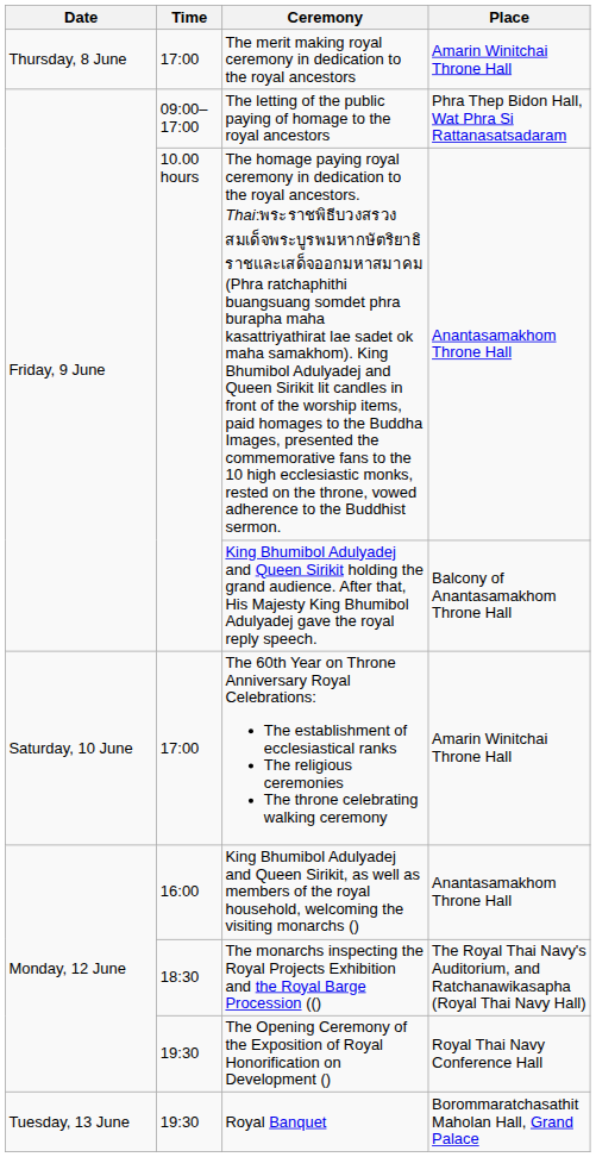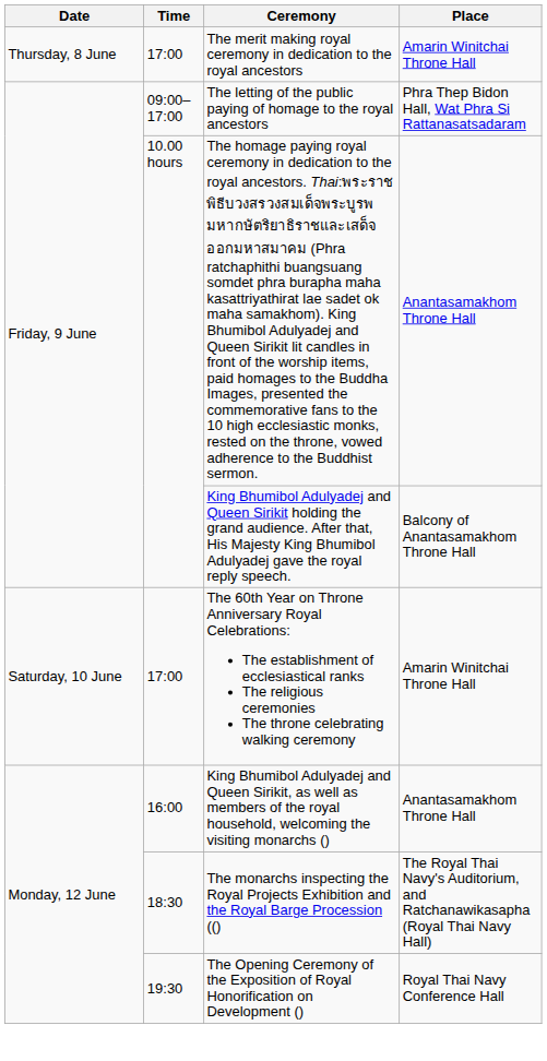 <table class="wikitable">
 <tr>
 <th width="150px">Date</th>
 <th width="60px">Time</th>
 <th>Ceremony</th>
 <th>Place</th>
 </tr>
 <tr>
 <td>Thursday, 8 June</td>
 <td>17:00</td>
 <td>The merit making royal ceremony in dedication to the royal ancestors</td>
 <td><a href='#'>Amarin Winitchai Throne Hall</a></td>
 </tr>
 <tr>
 <td rowspan = 3>Friday, 9 June</td>
 <td>09:00–17:00</td>
 <td>The letting of the public paying of homage to the royal ancestors</td>
 <td>Phra Thep Bidon Hall, <a href='#'>Wat Phra Si Rattanasatsadaram</a></td>
 </tr>
 <tr>
 <td rowspan =2 valign="top">10.00 hours</td>
 <td>The homage paying royal ceremony in dedication to the royal ancestors. <em>Thai</em>:พระราชพิธีบวงสรวงสมเด็จพระบูรพมหากษัตริยาธิราชและเสด็จออกมหาสมาคม (Phra ratchaphithi buangsuang somdet phra burapha maha kasattriyathirat lae sadet ok maha samakhom). King Bhumibol Adulyadej and Queen Sirikit lit candles in front of the worship items, paid homages to the Buddha Images, presented the commemorative fans to the 10 high ecclesiastic monks, rested on the throne, vowed adherence to the Buddhist sermon.</td>
 <td><a href='#'>Anantasamakhom Throne Hall</a></td>
 </tr>
 <tr>
 <td><a href='#'>King Bhumibol Adulyadej</a> and <a href='#'>Queen Sirikit</a> holding the grand audience. After that, His Majesty King Bhumibol Adulyadej gave the royal reply speech.</td>
 <td>Balcony of Anantasamakhom Throne Hall</td>
 </tr>
 <tr>
 <td>Saturday, 10 June</td>
 <td>17:00</td>
 <td>The 60th Year on Throne Anniversary Royal Celebrations:<br><ul><li>The establishment of ecclesiastical ranks</li><li>The religious ceremonies</li><li>The throne celebrating walking ceremony</li></ul></td>
 <td>Amarin Winitchai Throne Hall</td>
 </tr>
 <tr>
 <td rowspan = 3>Monday, 12 June</td>
 <td>16:00</td>
 <td>King Bhumibol Adulyadej and Queen Sirikit, as well as members of the royal household, welcoming the visiting monarchs ()</td>
 <td>Anantasamakhom Throne Hall</td>
 </tr>
 <tr>
 <td>18:30</td>
 <td>The monarchs inspecting the Royal Projects Exhibition and <a href='#'>the Royal Barge Procession</a> (()</td>
 <td>The Royal Thai Navy's Auditorium, and Ratchanawikasapha (Royal Thai Navy Hall)</td>
 </tr>
 <tr>
 <td>19:30</td>
 <td>The Opening Ceremony of the Exposition of Royal Honorification on Development ()</td>
 <td>Royal Thai Navy Conference Hall</td>
 </tr>
-<tr>
-<td>Tuesday, 13 June</td>
-<td>19:30</td>
-<td>Royal <a href='#'>Banquet</a></td>
-<td>Borommaratchasathit Maholan Hall, <a href='#'>Grand Palace</a></td>
-</tr>
 </table>
